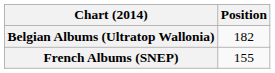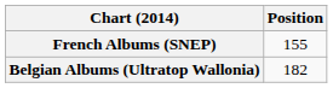 <table class="wikitable sortable plainrowheaders" style="text-align:center">
 <tr>
 <th scope="col">Chart (2014)</th>
 <th scope="col">Position</th>
 </tr>
 <tr>
+<th scope="row">French Albums (SNEP)</th>
+<td>155</td>
+</tr>
+<tr>
 <th scope="row">Belgian Albums (Ultratop Wallonia)</th>
 <td>182</td>
 </tr>
-<tr>
-<th scope="row">French Albums (SNEP)</th>
-<td>155</td>
-</tr>
 </table>
